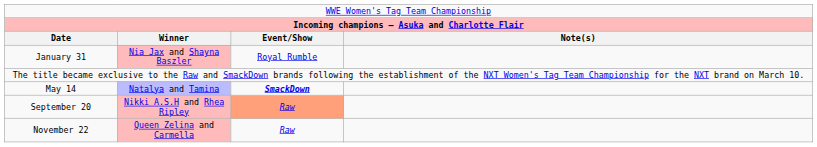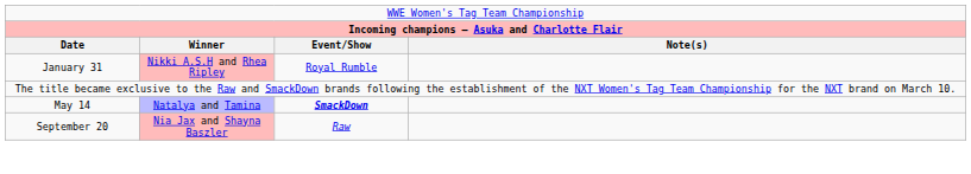 <table class="wikitable" style="text-align:center; width:100%;">
 <tr>
 <td colspan="4" style="text-align: center;"><a href='#'>WWE Women's Tag Team Championship</a></td>
 </tr>
 <tr style="background:#FBB;">
 <td colspan="4" style="text-align: center;"><strong>Incoming champions – <a href='#'>Asuka</a> and <a href='#'>Charlotte Flair</a></strong></td>
 </tr>
 <tr>
 <th width=14%>Date</th>
 <th width=14%>Winner</th>
 <th width=14%>Event/Show</th>
 <th width=58%>Note(s)</th>
 </tr>
 <tr>
 <td>January 31</td>
-<td style="background:#FBB;"><a href='#'>Nia Jax</a> and <a href='#'>Shayna Baszler</a></td>
+<td style="background:#FBB;"><a href='#'>Nikki A.S.H</a> and <a href='#'>Rhea Ripley</a></td>
 <td><a href='#'>Royal Rumble</a><br></td>
 <td></td>
 </tr>
 <tr>
 <td colspan="4">The title became exclusive to the <a href='#'>Raw</a> and <a href='#'>SmackDown</a> brands following the establishment of the <a href='#'>NXT Women's Tag Team Championship</a> for the <a href='#'>NXT</a> brand on March 10.</td>
 </tr>
 <tr>
 <td>May 14</td>
 <td style="background:#BBF;"><a href='#'>Natalya</a> and <a href='#'>Tamina</a></td>
 <td><strong><em><a href='#'>SmackDown</a></em></strong></td>
 <td></td>
 </tr>
 <tr>
 <td>September 20</td>
-<td style="background:#FBB;"><a href='#'>Nikki A.S.H</a> and <a href='#'>Rhea Ripley</a></td>
-<td style="background: lightsalmon;"><em><a href='#'>Raw</a></em></td>
-<td></td>
-</tr>
-<tr>
-<td>November 22</td>
-<td style="background:#FBB;"><a href='#'>Queen Zelina</a> and <a href='#'>Carmella</a></td>
+<td style="background:#FBB;"><a href='#'>Nia Jax</a> and <a href='#'>Shayna Baszler</a></td>
 <td><em><a href='#'>Raw</a></em></td>
 <td></td>
 </tr>
 </table>
